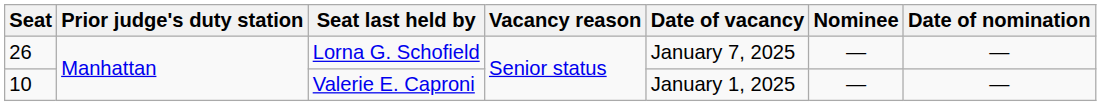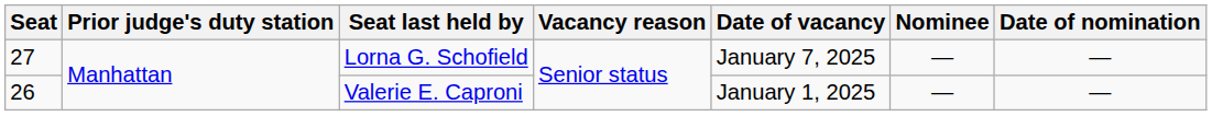 <table class="wikitable">
 <tr>
 <th>Seat</th>
 <th>Prior judge's duty station</th>
 <th>Seat last held by</th>
 <th>Vacancy reason</th>
 <th>Date of vacancy</th>
 <th>Nominee</th>
 <th>Date of nomination</th>
 </tr>
 <tr>
-<td>26</td>
+<td>27</td>
 <td rowspan=2><a href='#'>Manhattan</a></td>
 <td><a href='#'>Lorna G. Schofield</a></td>
 <td rowspan=2><a href='#'>Senior status</a></td>
 <td>January 7, 2025</td>
 <td align=center>—</td>
 <td align=center>—</td>
 </tr>
 <tr>
-<td>10</td>
+<td>26</td>
 <td><a href='#'>Valerie E. Caproni</a></td>
 <td>January 1, 2025</td>
 <td align=center>—</td>
 <td align=center>—</td>
 </tr>
 </table>
